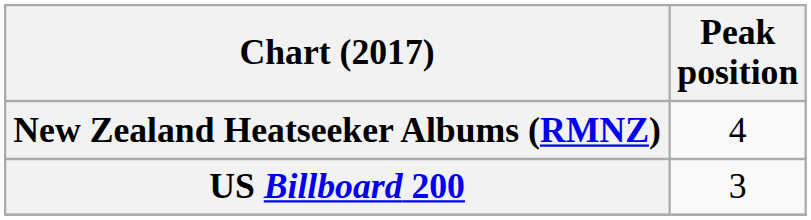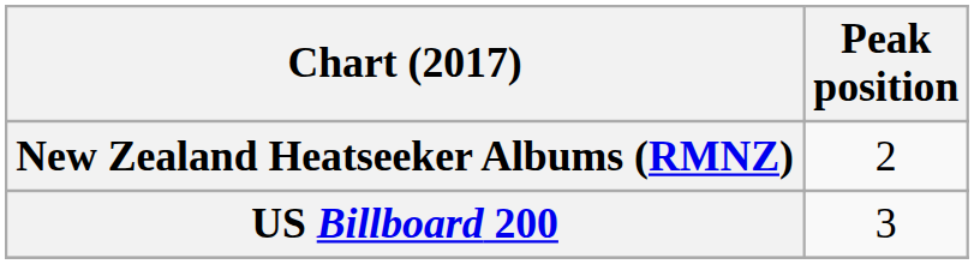 <table class="wikitable sortable plainrowheaders" style="text-align:center">
 <tr>
 <th scope="col">Chart (2017)</th>
 <th scope="col">Peak<br> position</th>
 </tr>
 <tr>
 </tr>
 <tr>
 </tr>
 <tr>
 </tr>
 <tr>
 <th scope="row">New Zealand Heatseeker Albums (<a href='#'>RMNZ</a>)</th>
-<td>4</td>
+<td>2</td>
 </tr>
 <tr>
 </tr>
 <tr>
 <th scope="row">US <a href='#'><em>Billboard</em> 200</a></th>
 <td>3</td>
 </tr>
 <tr>
 </tr>
 </table>
